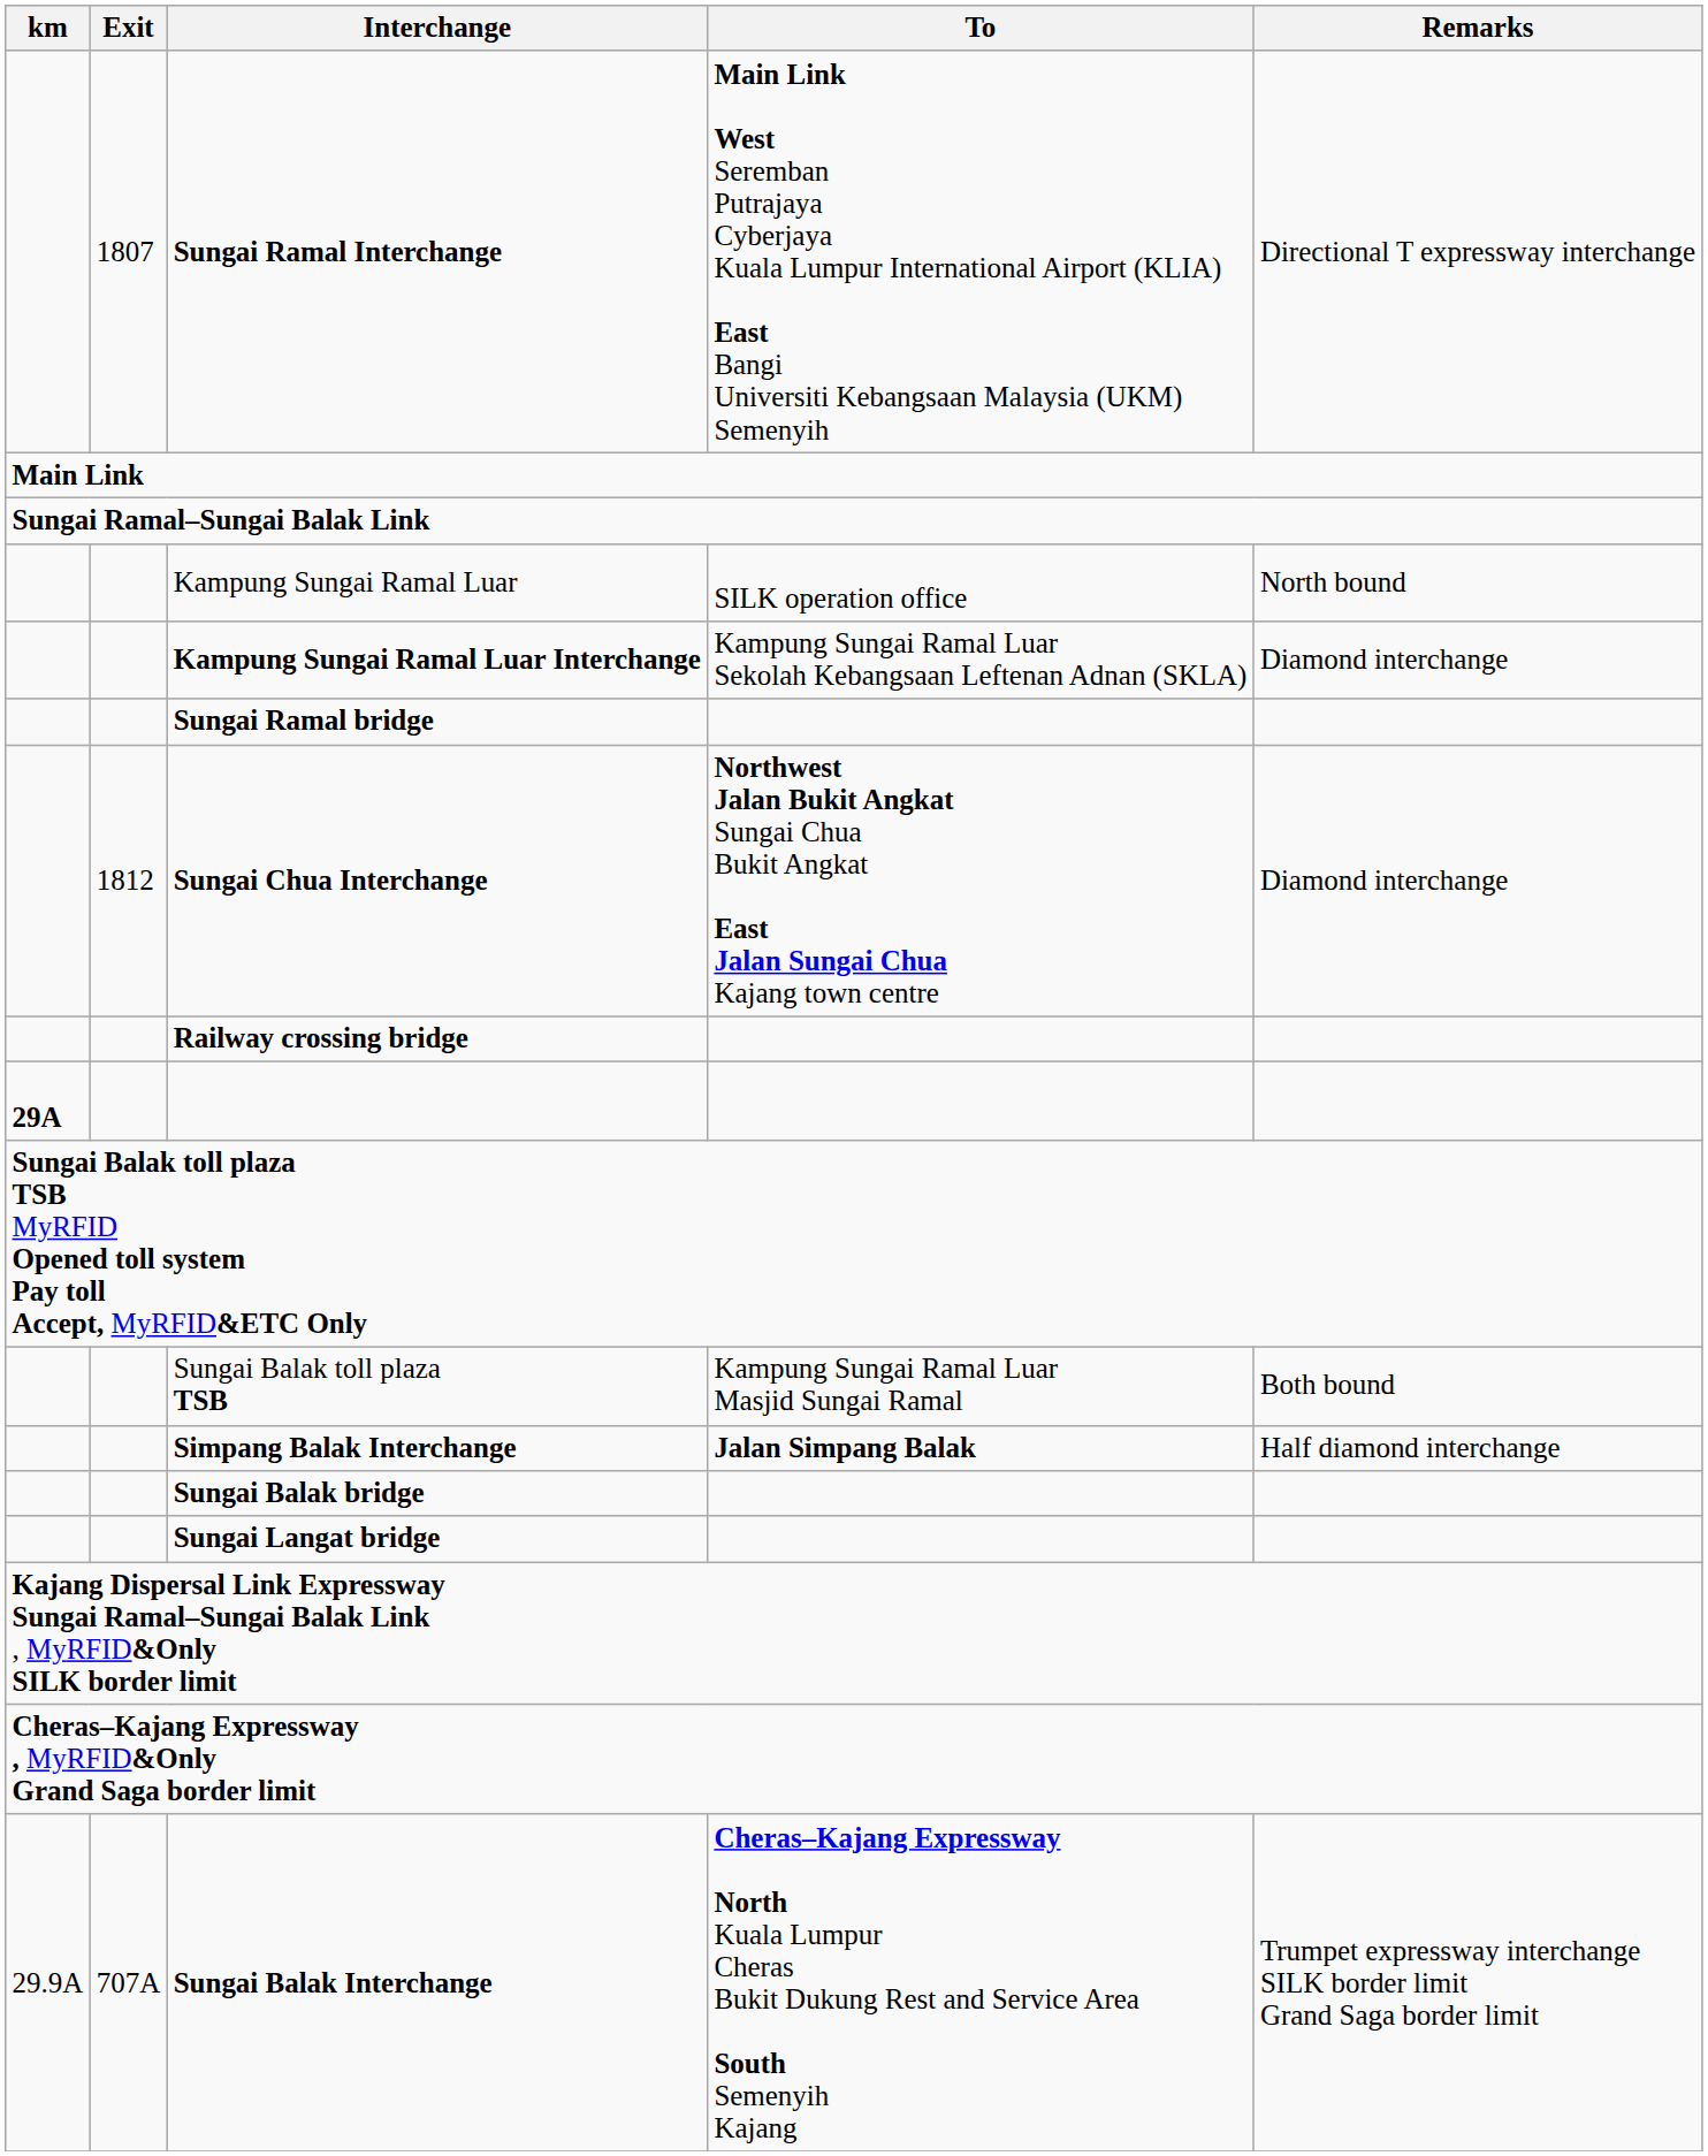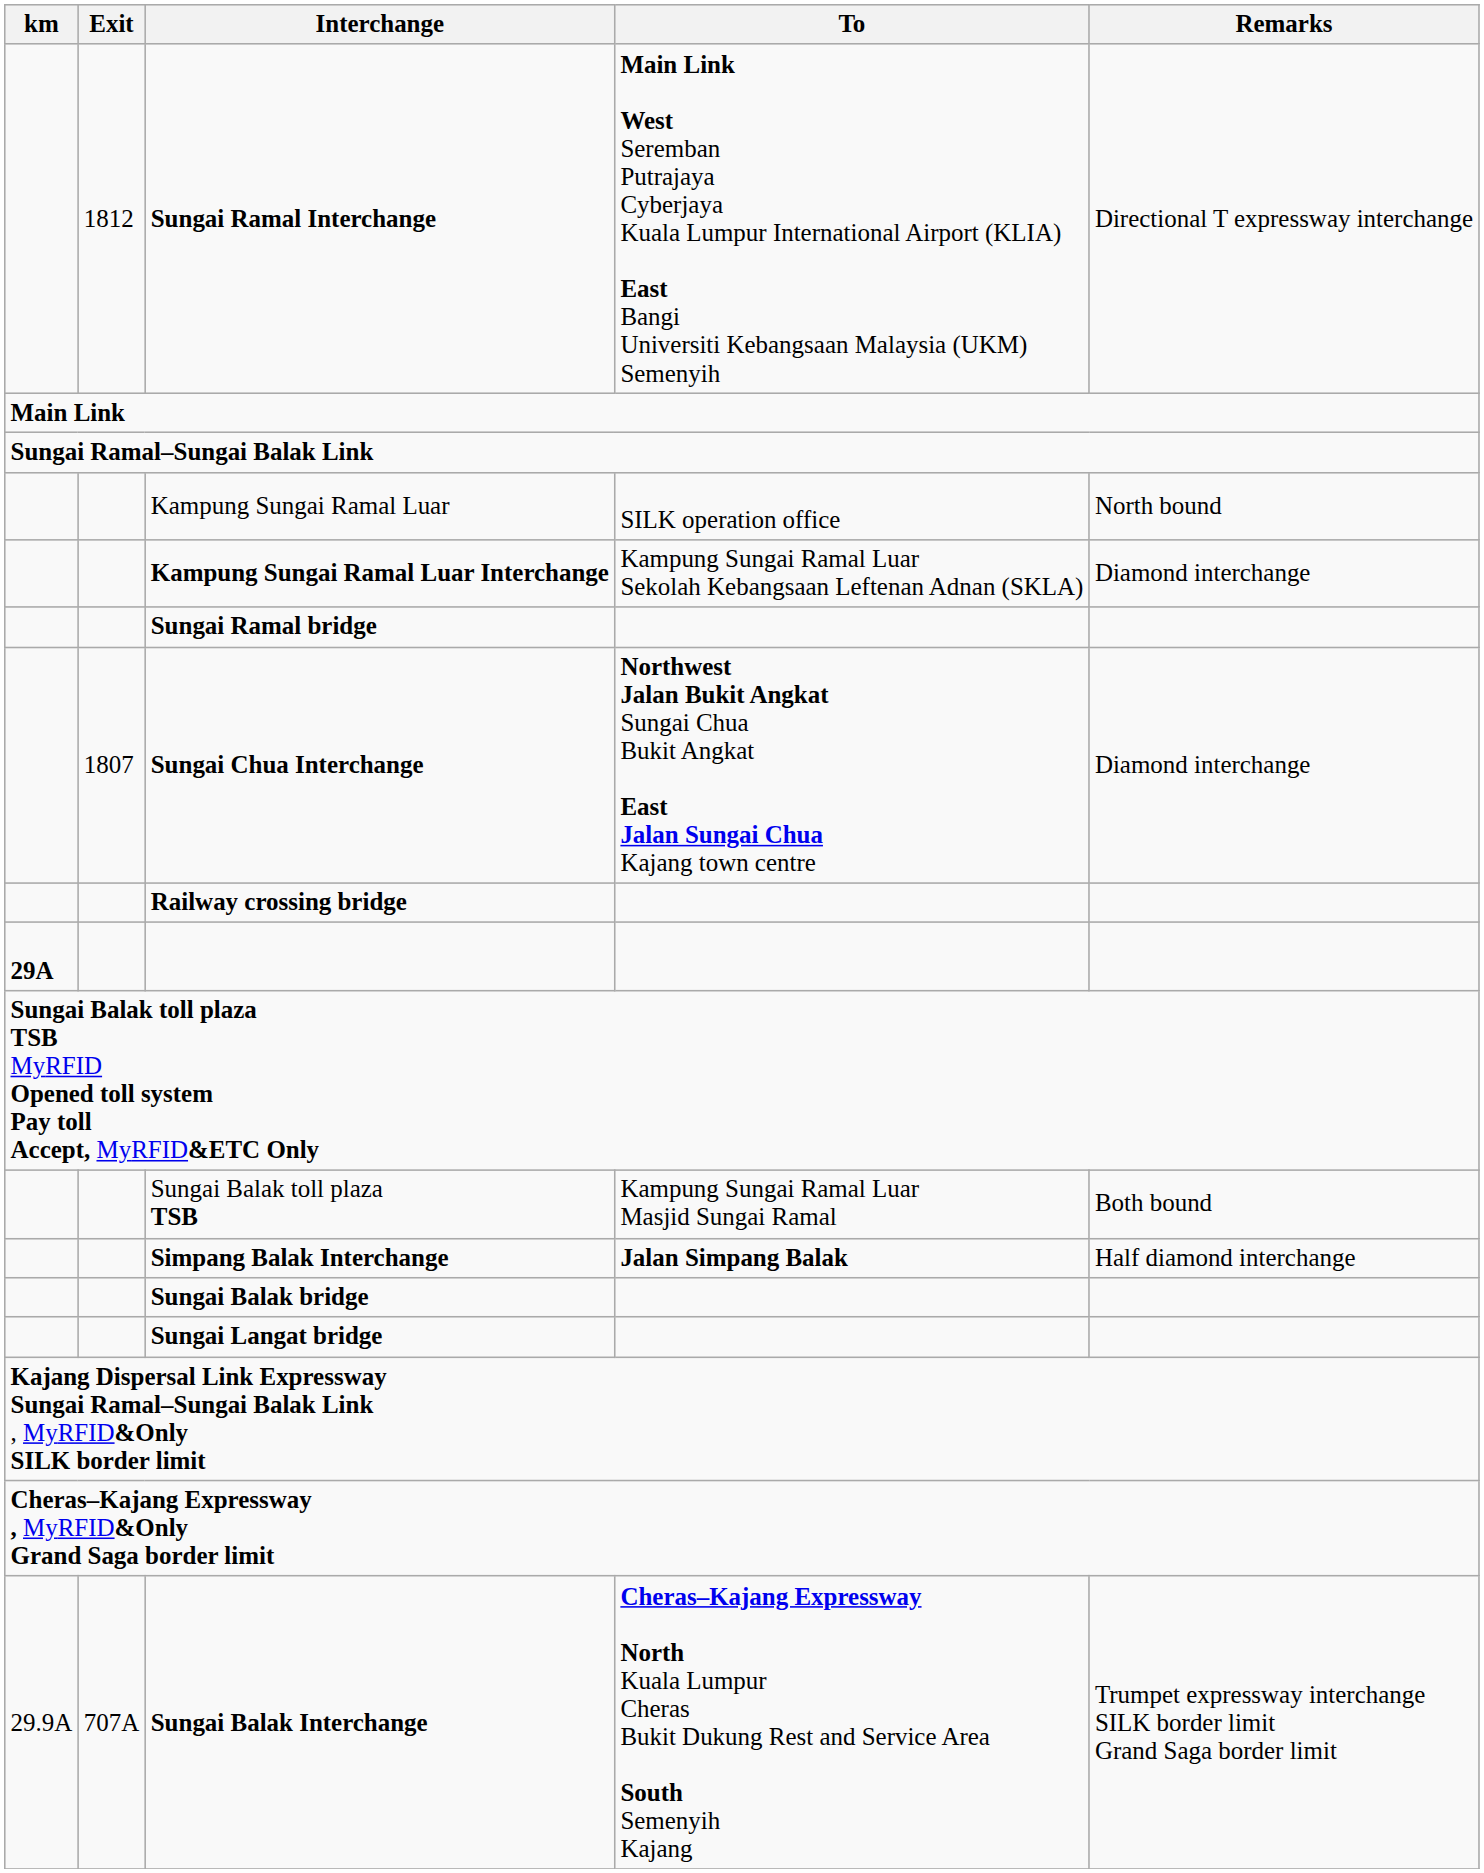 <table class="wikitable">
 <tr>
 <th>km</th>
 <th>Exit</th>
 <th>Interchange</th>
 <th>To</th>
 <th>Remarks</th>
 </tr>
 <tr>
 <td></td>
-<td>1807</td>
+<td>1812</td>
 <td><strong>Sungai Ramal Interchange</strong></td>
 <td> <strong>Main Link</strong><br><br><strong>West</strong><br>  Seremban<br> Putrajaya<br> Cyberjaya<br>  Kuala Lumpur International Airport (KLIA) <br><br><strong>East</strong><br> Bangi<br> Universiti Kebangsaan Malaysia (UKM) <br> Semenyih</td>
 <td>Directional T expressway interchange</td>
 </tr>
 <tr>
 <td style="width:600px" colspan="6" style="text-align:center; background:green;"><strong><span> Main Link</span></strong></td>
 </tr>
 <tr>
 <td style="width:600px" colspan="6" style="text-align:center; background:green;"><strong><span> Sungai Ramal–Sungai Balak Link</span></strong></td>
 </tr>
 <tr>
 <td></td>
 <td></td>
 <td>Kampung Sungai Ramal Luar</td>
 <td><br> SILK operation office</td>
 <td>North bound</td>
 </tr>
 <tr>
 <td></td>
 <td></td>
 <td><strong>Kampung Sungai Ramal Luar Interchange</strong></td>
 <td>Kampung Sungai Ramal Luar<br>Sekolah Kebangsaan Leftenan Adnan (SKLA)</td>
 <td>Diamond interchange</td>
 </tr>
 <tr>
 <td></td>
 <td></td>
 <td><strong>Sungai Ramal bridge</strong></td>
 <td></td>
 <td></td>
 </tr>
 <tr>
 <td></td>
-<td>1812</td>
+<td>1807</td>
 <td><strong>Sungai Chua Interchange</strong></td>
 <td><strong>Northwest</strong><br><strong>Jalan Bukit Angkat</strong><br>Sungai Chua<br>Bukit Angkat<br><br><strong>East</strong><br> <strong><a href='#'>Jalan Sungai Chua</a></strong><br>Kajang town centre</td>
 <td>Diamond interchange</td>
 </tr>
 <tr>
 <td></td>
 <td></td>
 <td><strong>Railway crossing bridge</strong></td>
 <td></td>
 <td></td>
 </tr>
 <tr>
 <td><br><strong>29A</strong></td>
 <td></td>
 <td></td>
 <td></td>
 <td></td>
 </tr>
 <tr>
 <td style="width:600px" colspan="6" style="text-align:center; background:green;"><strong><span>Sungai Balak toll plaza<br>TSB<br></span></strong><a href='#'><span>My</span><span>RFID</span></a> <strong><span>    <br>Opened toll system<br>Pay toll<br>Accept,</span></strong> <a href='#'><span>My</span><span>RFID</span></a><strong><span>&ETC Only</span></strong></td>
 </tr>
 <tr>
 <td></td>
 <td></td>
 <td> Sungai Balak toll plaza<br><strong>TSB</strong></td>
 <td>Kampung Sungai Ramal Luar<br>Masjid Sungai Ramal</td>
 <td>Both bound</td>
 </tr>
 <tr>
 <td></td>
 <td></td>
 <td><strong>Simpang Balak Interchange</strong></td>
 <td><strong>Jalan Simpang Balak</strong></td>
 <td>Half diamond interchange</td>
 </tr>
 <tr>
 <td></td>
 <td></td>
 <td><strong>Sungai Balak bridge</strong></td>
 <td></td>
 <td></td>
 </tr>
 <tr>
 <td></td>
 <td></td>
 <td><strong>Sungai Langat bridge</strong></td>
 <td></td>
 <td></td>
 </tr>
 <tr>
 <td style="width:600px" colspan="6" style="text-align:center; background:green;"><strong><span> Kajang Dispersal Link Expressway<br>Sungai Ramal–Sungai Balak Link<br></span></strong>, <a href='#'><span>My</span><span>RFID</span></a><strong><span>&Only<br>SILK border limit</span></strong></td>
 </tr>
 <tr>
 <td style="width:600px" colspan="6" style="text-align:center; background:green;"><strong><span> Cheras–Kajang Expressway<br>,</span></strong> <a href='#'><span>My</span><span>RFID</span></a><strong><span>&Only<br>Grand Saga border limit</span></strong></td>
 </tr>
 <tr>
 <td>29.9A</td>
 <td>707A</td>
 <td><strong>Sungai Balak Interchange</strong></td>
 <td> <strong><a href='#'>Cheras–Kajang Expressway</a></strong><br><br><strong>North</strong><br>  Kuala Lumpur<br>  Cheras<br> Bukit Dukung Rest and Service Area<br><br><strong>South</strong><br> Semenyih<br> Kajang</td>
 <td>Trumpet expressway interchange<br>SILK border limit<br>Grand Saga border limit</td>
 </tr>
 </table>
